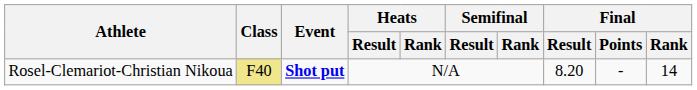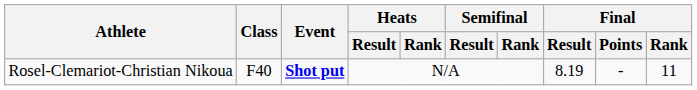 <table class=wikitable style="font-size:90%">
 <tr>
 <th rowspan="2">Athlete</th>
 <th rowspan="2">Class</th>
 <th rowspan="2">Event</th>
 <th colspan="2">Heats</th>
 <th colspan="2">Semifinal</th>
 <th colspan="3">Final</th>
 </tr>
 <tr>
 <th>Result</th>
 <th>Rank</th>
 <th>Result</th>
 <th>Rank</th>
 <th>Result</th>
 <th>Points</th>
 <th>Rank</th>
 </tr>
 <tr>
 <td>Rosel-Clemariot-Christian Nikoua</td>
-<td align="center" style="background: khaki;">F40</td>
+<td align="center">F40</td>
 <td><strong><a href='#'>Shot put</a></strong></td>
 <td align="center" colspan="4">N/A</td>
-<td align="center">8.20</td>
+<td align="center">8.19</td>
 <td align="center">-</td>
-<td align="center">14</td>
+<td align="center">11</td>
 </tr>
 </table>
